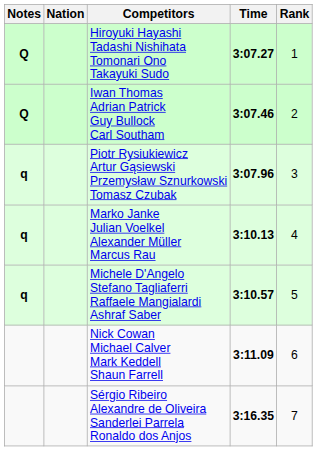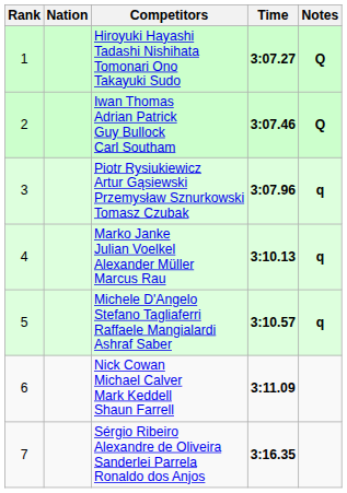 <table class="wikitable sortable" style="text-align:center">
 <tr>
-<th>Notes</th>
+<th>Rank</th>
 <th>Nation</th>
 <th>Competitors</th>
 <th>Time</th>
-<th>Rank</th>
+<th>Notes</th>
 </tr>
 <tr bgcolor=ccffcc>
-<td><strong>Q</strong></td>
+<td>1</td>
 <td align=left></td>
 <td align=left><a href='#'>Hiroyuki Hayashi</a><br><a href='#'>Tadashi Nishihata</a><br><a href='#'>Tomonari Ono</a><br><a href='#'>Takayuki Sudo</a></td>
 <td><strong>3:07.27</strong></td>
-<td>1</td>
+<td><strong>Q</strong></td>
 </tr>
 <tr bgcolor=ccffcc>
-<td><strong>Q</strong></td>
+<td>2</td>
 <td align=left></td>
 <td align=left><a href='#'>Iwan Thomas</a><br><a href='#'>Adrian Patrick</a><br><a href='#'>Guy Bullock</a><br><a href='#'>Carl Southam</a></td>
 <td><strong>3:07.46</strong></td>
-<td>2</td>
+<td><strong>Q</strong></td>
 </tr>
 <tr bgcolor=ddffdd>
-<td><strong>q</strong></td>
+<td>3</td>
 <td align=left></td>
 <td align=left><a href='#'>Piotr Rysiukiewicz</a><br><a href='#'>Artur Gąsiewski</a><br><a href='#'>Przemysław Sznurkowski</a><br><a href='#'>Tomasz Czubak</a></td>
 <td><strong>3:07.96</strong></td>
-<td>3</td>
+<td><strong>q</strong></td>
 </tr>
 <tr bgcolor=ddffdd>
-<td><strong>q</strong></td>
+<td>4</td>
 <td align=left></td>
 <td align=left><a href='#'>Marko Janke</a><br><a href='#'>Julian Voelkel</a><br><a href='#'>Alexander Müller</a><br><a href='#'>Marcus Rau</a></td>
 <td><strong>3:10.13</strong></td>
-<td>4</td>
+<td><strong>q</strong></td>
 </tr>
 <tr bgcolor=ddffdd>
-<td><strong>q</strong></td>
+<td>5</td>
 <td align=left></td>
 <td align=left><a href='#'>Michele D'Angelo</a><br><a href='#'>Stefano Tagliaferri</a><br><a href='#'>Raffaele Mangialardi</a><br><a href='#'>Ashraf Saber</a></td>
 <td><strong>3:10.57</strong></td>
-<td>5</td>
+<td><strong>q</strong></td>
 </tr>
 <tr>
-<td></td>
+<td>6</td>
 <td align=left></td>
 <td align=left><a href='#'>Nick Cowan</a><br><a href='#'>Michael Calver</a><br><a href='#'>Mark Keddell</a><br><a href='#'>Shaun Farrell</a></td>
 <td><strong>3:11.09</strong></td>
-<td>6</td>
+<td></td>
 </tr>
 <tr>
-<td></td>
+<td>7</td>
 <td align=left></td>
 <td align=left><a href='#'>Sérgio Ribeiro</a><br><a href='#'>Alexandre de Oliveira</a><br><a href='#'>Sanderlei Parrela</a><br><a href='#'>Ronaldo dos Anjos</a></td>
 <td><strong>3:16.35</strong></td>
-<td>7</td>
+<td></td>
 </tr>
 </table>
